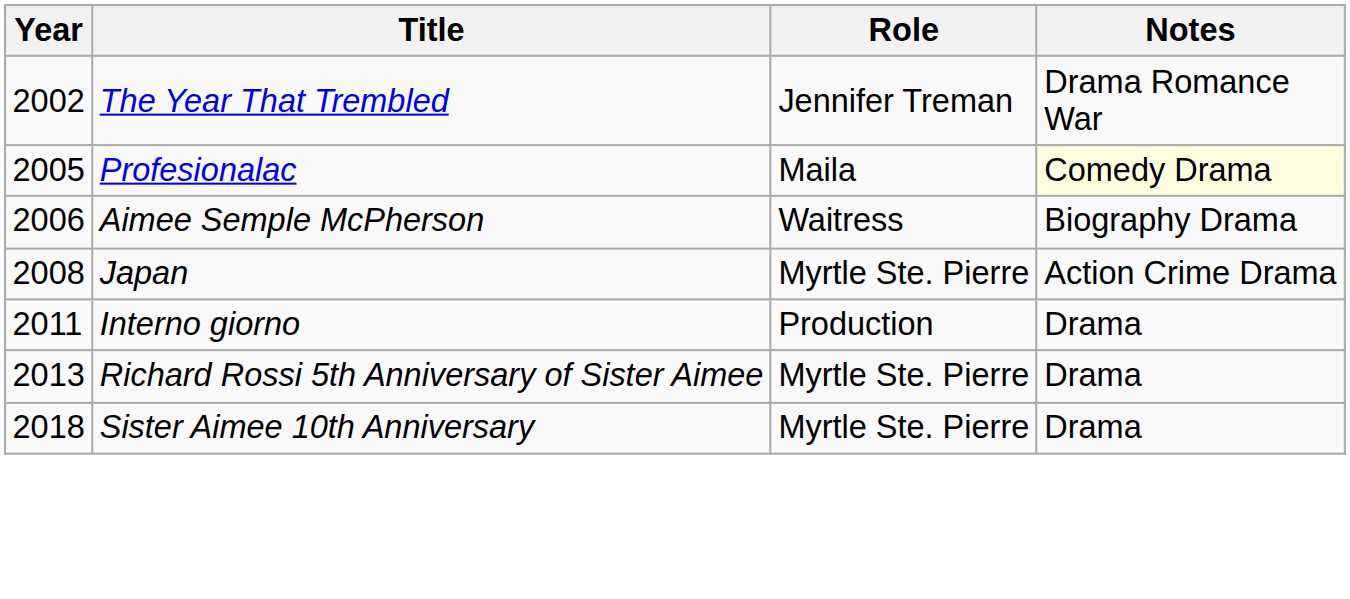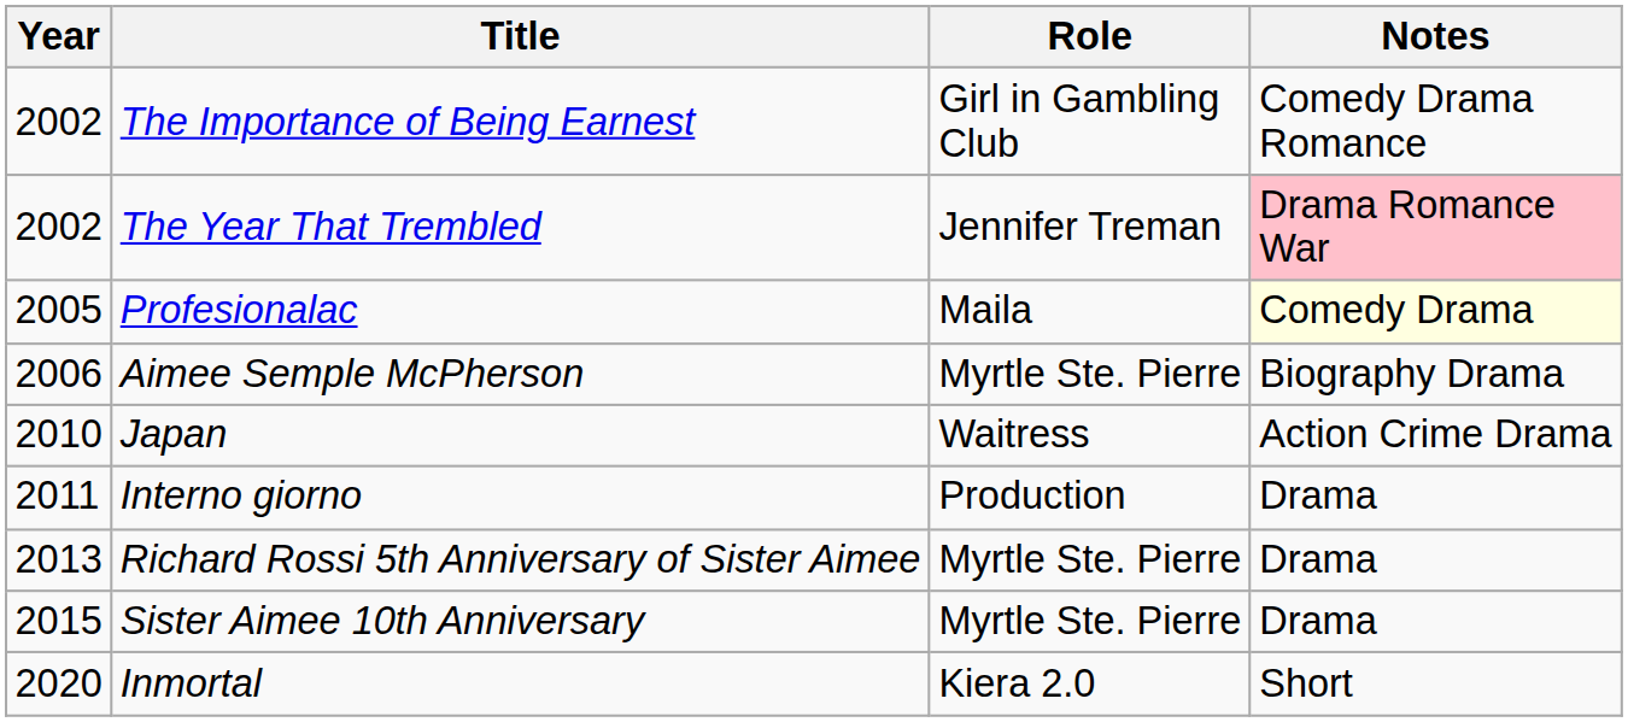 <table class="wikitable">
 <tr>
 <th>Year</th>
 <th>Title</th>
 <th>Role</th>
 <th>Notes</th>
 </tr>
 <tr>
 <td>2002</td>
+<td><em><a href='#'>The Importance of Being Earnest</a></em></td>
+<td>Girl in Gambling<br>Club</td>
+<td>Comedy Drama<br>Romance</td>
+</tr>
+<tr>
+<td>2002</td>
 <td><em><a href='#'>The Year That Trembled</a></em></td>
 <td>Jennifer Treman</td>
-<td>Drama Romance<br>War</td>
+<td style="background: pink;">Drama Romance<br>War</td>
 </tr>
 <tr>
 <td>2005</td>
 <td><em><a href='#'>Profesionalac</a></em></td>
 <td>Maila</td>
 <td style="background: lightyellow;">Comedy Drama</td>
 </tr>
 <tr>
 <td>2006</td>
 <td><em>Aimee Semple McPherson</em></td>
-<td>Waitress</td>
+<td>Myrtle Ste. Pierre</td>
 <td>Biography Drama</td>
 </tr>
 <tr>
-<td>2008</td>
+<td>2010</td>
 <td><em>Japan</em></td>
-<td>Myrtle Ste. Pierre</td>
+<td>Waitress</td>
 <td>Action Crime Drama</td>
 </tr>
 <tr>
 <td>2011</td>
 <td><em>Interno giorno</em></td>
 <td>Production</td>
 <td>Drama</td>
 </tr>
 <tr>
 <td>2013</td>
 <td><em>Richard Rossi 5th Anniversary of Sister Aimee</em></td>
 <td>Myrtle Ste. Pierre</td>
 <td>Drama</td>
 </tr>
 <tr>
-<td>2018</td>
+<td>2015</td>
 <td><em>Sister Aimee 10th Anniversary</em></td>
 <td>Myrtle Ste. Pierre</td>
 <td>Drama</td>
 </tr>
+<tr>
+<td>2020</td>
+<td><em>Inmortal</em></td>
+<td>Kiera 2.0</td>
+<td>Short</td>
+</tr>
 </table>
